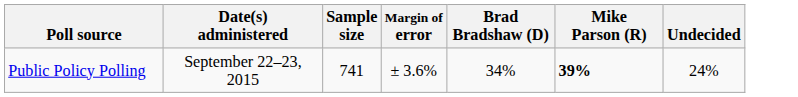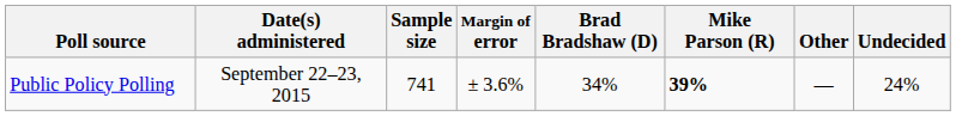 <table class="wikitable">
 <tr valign= bottom>
 <th style="width:150px;">Poll source</th>
 <th style="width:150px;">Date(s)<br>administered</th>
 <th class=small>Sample<br>size</th>
 <th><small>Margin of</small><br>error</th>
 <th style="width:100px;">Brad<br>Bradshaw (D)</th>
 <th style="width:100px;">Mike<br>Parson (R)</th>
+<th style="width:40px;">Other</th>
 <th style="width:40px;">Undecided</th>
 </tr>
 <tr>
 <td><a href='#'>Public Policy Polling</a></td>
 <td align=center>September 22–23, 2015</td>
 <td align=center>741</td>
 <td align=center>± 3.6%</td>
 <td align=center>34%</td>
 <td><strong>39%</strong></td>
+<td align=center>—</td>
 <td align=center>24%</td>
 </tr>
 </table>
